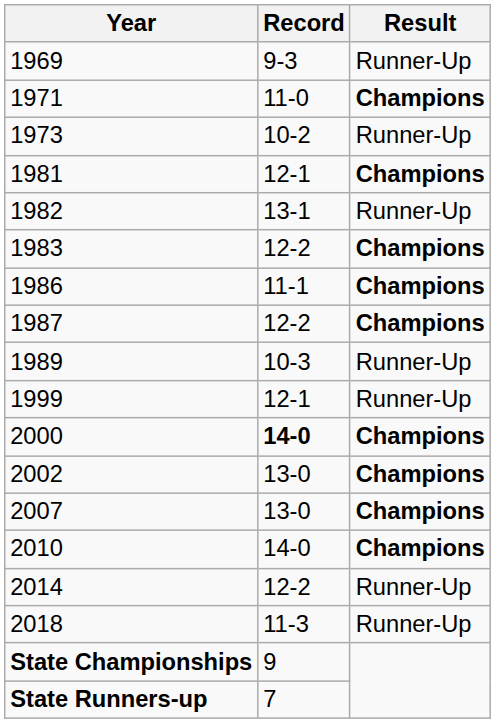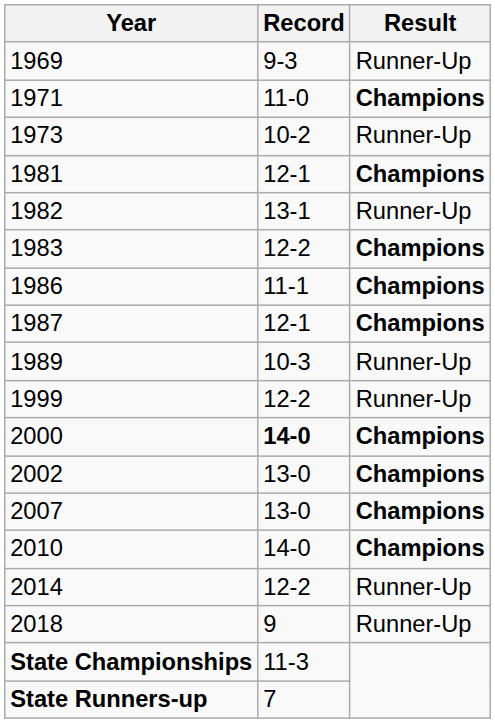 <table class="wikitable">
 <tr>
 <th>Year</th>
 <th>Record</th>
 <th>Result</th>
 </tr>
 <tr>
 <td>1969</td>
 <td>9-3</td>
 <td>Runner-Up</td>
 </tr>
 <tr>
 <td>1971</td>
 <td>11-0</td>
 <td><strong>Champions</strong></td>
 </tr>
 <tr>
 <td>1973</td>
 <td>10-2</td>
 <td>Runner-Up</td>
 </tr>
 <tr>
 <td>1981</td>
 <td>12-1</td>
 <td><strong>Champions</strong></td>
 </tr>
 <tr>
 <td>1982</td>
 <td>13-1</td>
 <td>Runner-Up</td>
 </tr>
 <tr>
 <td>1983</td>
 <td>12-2</td>
 <td><strong>Champions</strong></td>
 </tr>
 <tr>
 <td>1986</td>
 <td>11-1</td>
 <td><strong>Champions</strong></td>
 </tr>
 <tr>
 <td>1987</td>
-<td>12-2</td>
+<td>12-1</td>
 <td><strong>Champions</strong></td>
 </tr>
 <tr>
 <td>1989</td>
 <td>10-3</td>
 <td>Runner-Up</td>
 </tr>
 <tr>
 <td>1999</td>
-<td>12-1</td>
+<td>12-2</td>
 <td>Runner-Up</td>
 </tr>
 <tr>
 <td>2000</td>
 <td><strong>14-0</strong></td>
 <td><strong>Champions</strong></td>
 </tr>
 <tr>
 <td>2002</td>
 <td>13-0</td>
 <td><strong>Champions</strong></td>
 </tr>
 <tr>
 <td>2007</td>
 <td>13-0</td>
 <td><strong>Champions</strong></td>
 </tr>
 <tr>
 <td>2010</td>
 <td>14-0</td>
 <td><strong>Champions</strong></td>
 </tr>
 <tr>
 <td>2014</td>
 <td>12-2</td>
 <td>Runner-Up</td>
 </tr>
 <tr>
 <td>2018</td>
-<td>11-3</td>
+<td>9</td>
 <td>Runner-Up</td>
 </tr>
 <tr>
 <td><strong>State Championships</strong></td>
-<td>9</td>
+<td>11-3</td>
 </tr>
 <tr>
 <td><strong>State Runners-up</strong></td>
 <td>7</td>
 </tr>
 </table>
